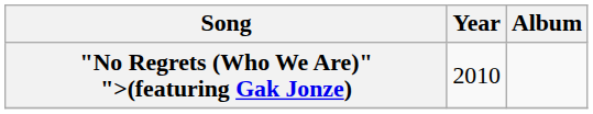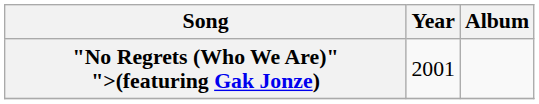 <table class="wikitable plainrowheaders" style="text-align:center;" border="1">
 <tr>
 <th scope="col" style="width:18em;">Song</th>
 <th scope="col">Year</th>
 <th scope="col">Album</th>
 </tr>
 <tr>
 <th scope="row">"No Regrets (Who We Are)"<br><span>">(featuring <a href='#'>Gak Jonze</a>)</span></th>
-<td>2010</td>
+<td>2001</td>
 <td></td>
 </tr>
 <tr>
 </tr>
 </table>
